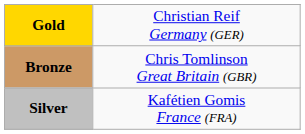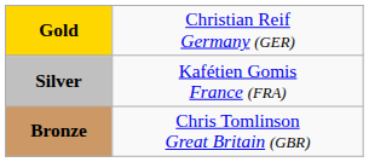 <table class="wikitable" style=" text-align:center; " width="35%">
 <tr>
 <td bgcolor="gold"><strong>Gold</strong></td>
 <td> <a href='#'>Christian Reif</a><br><em><a href='#'>Germany</a> <small>(GER)</small></em></td>
 </tr>
 <tr>
+<td bgcolor="silver"><strong>Silver</strong></td>
+<td> <a href='#'>Kafétien Gomis</a><br><em><a href='#'>France</a> <small>(FRA)</small></em></td>
+</tr>
+<tr>
 <td bgcolor="CC9966"><strong>Bronze</strong></td>
 <td> <a href='#'>Chris Tomlinson</a><br><em><a href='#'>Great Britain</a> <small>(GBR)</small></em></td>
 </tr>
-<tr>
-<td bgcolor="silver"><strong>Silver</strong></td>
-<td> <a href='#'>Kafétien Gomis</a><br><em><a href='#'>France</a> <small>(FRA)</small></em></td>
-</tr>
 </table>
